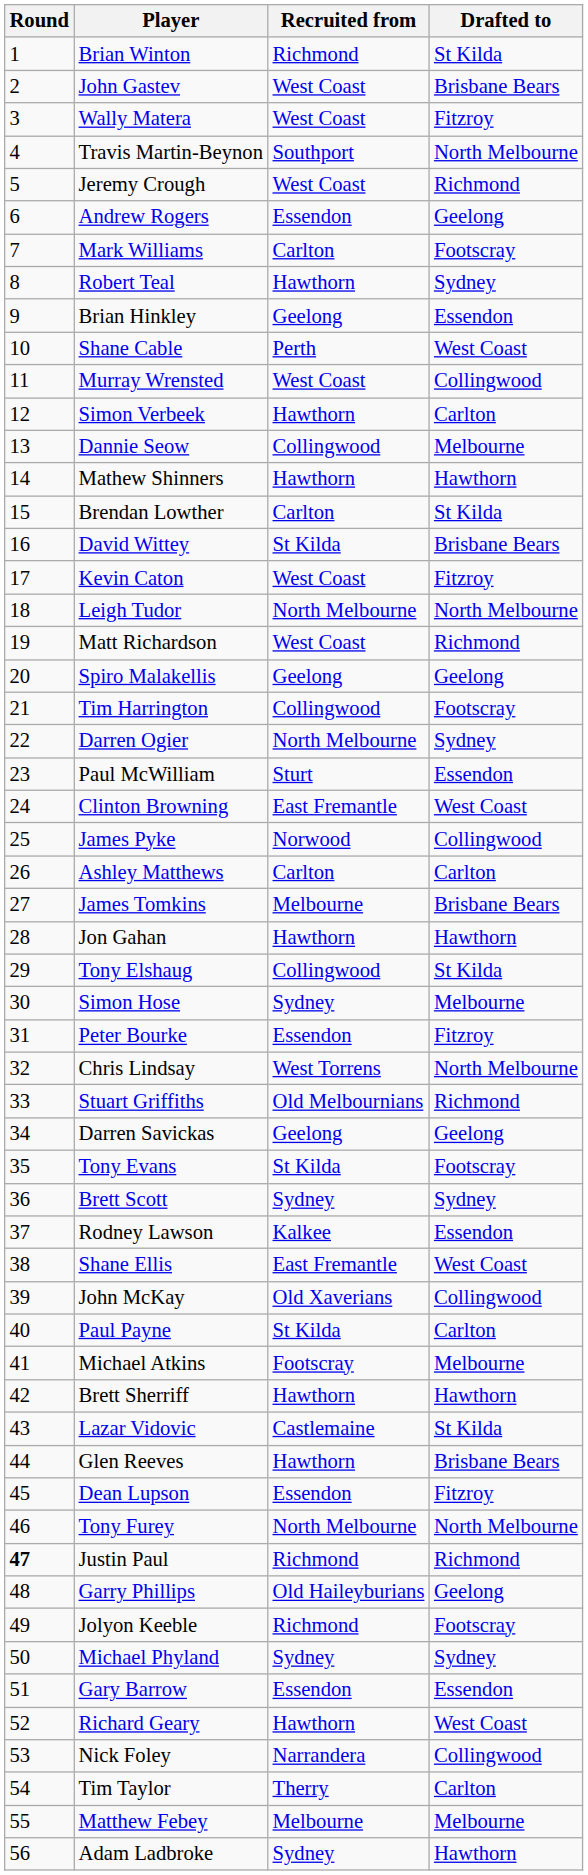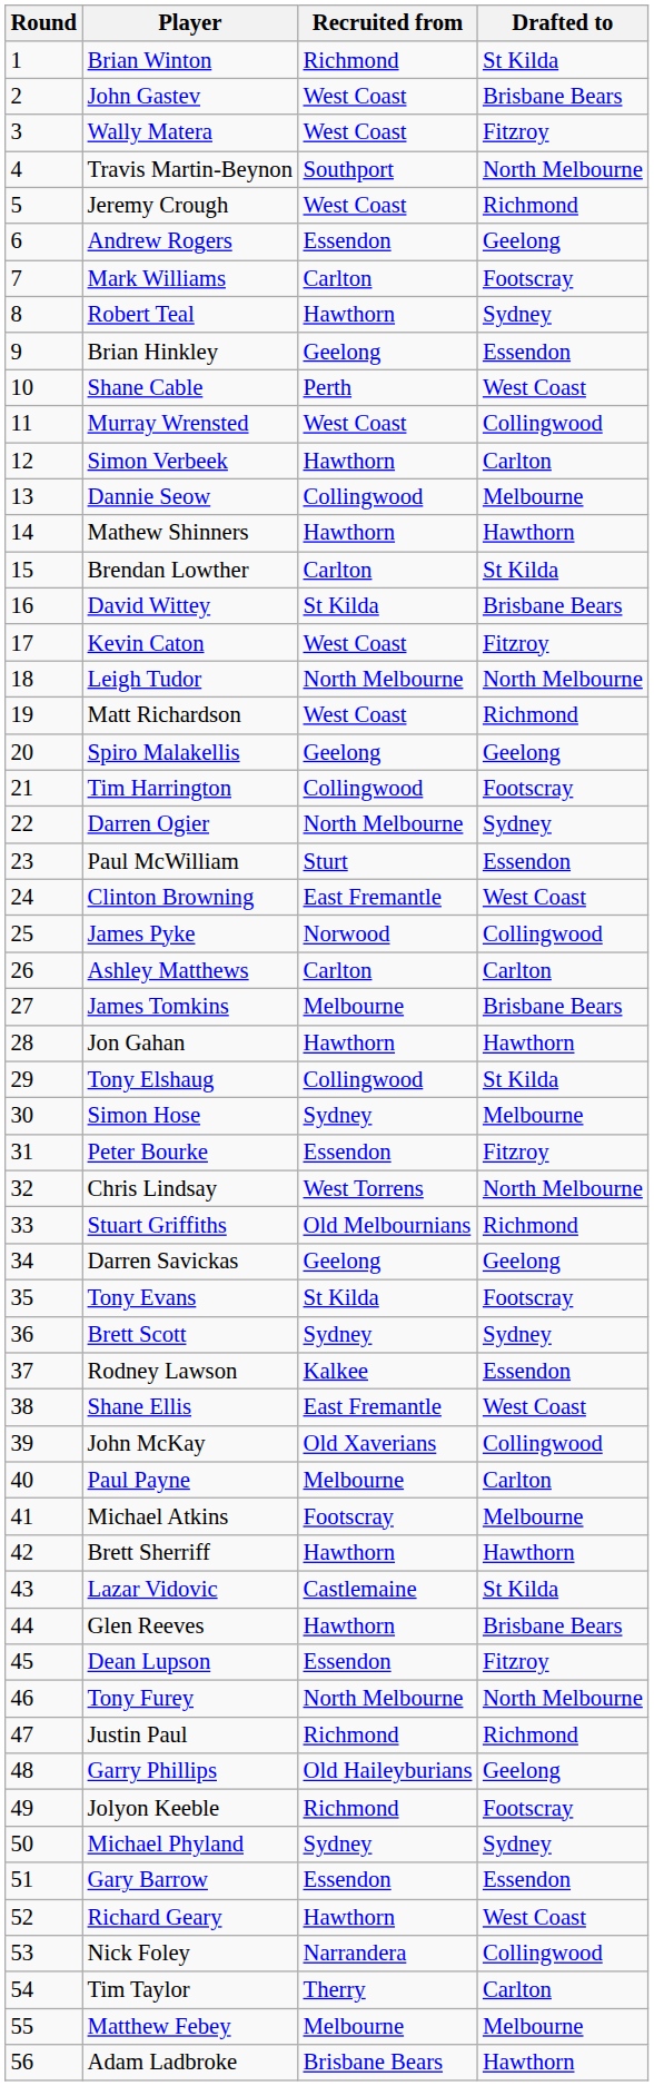 <table class="wikitable sortable">
 <tr>
 <th>Round</th>
 <th>Player</th>
 <th>Recruited from</th>
 <th>Drafted to</th>
 </tr>
 <tr>
 <td>1</td>
 <td><a href='#'>Brian Winton</a></td>
 <td><a href='#'>Richmond</a></td>
 <td><a href='#'>St Kilda</a></td>
 </tr>
 <tr>
 <td>2</td>
 <td><a href='#'>John Gastev</a></td>
 <td><a href='#'>West Coast</a></td>
 <td><a href='#'>Brisbane Bears</a></td>
 </tr>
 <tr>
 <td>3</td>
 <td><a href='#'>Wally Matera</a></td>
 <td><a href='#'>West Coast</a></td>
 <td><a href='#'>Fitzroy</a></td>
 </tr>
 <tr>
 <td>4</td>
 <td>Travis Martin-Beynon</td>
 <td><a href='#'>Southport</a></td>
 <td><a href='#'>North Melbourne</a></td>
 </tr>
 <tr>
 <td>5</td>
 <td>Jeremy Crough</td>
 <td><a href='#'>West Coast</a></td>
 <td><a href='#'>Richmond</a></td>
 </tr>
 <tr>
 <td>6</td>
 <td><a href='#'>Andrew Rogers</a></td>
 <td><a href='#'>Essendon</a></td>
 <td><a href='#'>Geelong</a></td>
 </tr>
 <tr>
 <td>7</td>
 <td><a href='#'>Mark Williams</a></td>
 <td><a href='#'>Carlton</a></td>
 <td><a href='#'>Footscray</a></td>
 </tr>
 <tr>
 <td>8</td>
 <td><a href='#'>Robert Teal</a></td>
 <td><a href='#'>Hawthorn</a></td>
 <td><a href='#'>Sydney</a></td>
 </tr>
 <tr>
 <td>9</td>
 <td>Brian Hinkley</td>
 <td><a href='#'>Geelong</a></td>
 <td><a href='#'>Essendon</a></td>
 </tr>
 <tr>
 <td>10</td>
 <td><a href='#'>Shane Cable</a></td>
 <td><a href='#'>Perth</a></td>
 <td><a href='#'>West Coast</a></td>
 </tr>
 <tr>
 <td>11</td>
 <td><a href='#'>Murray Wrensted</a></td>
 <td><a href='#'>West Coast</a></td>
 <td><a href='#'>Collingwood</a></td>
 </tr>
 <tr>
 <td>12</td>
 <td><a href='#'>Simon Verbeek</a></td>
 <td><a href='#'>Hawthorn</a></td>
 <td><a href='#'>Carlton</a></td>
 </tr>
 <tr>
 <td>13</td>
 <td><a href='#'>Dannie Seow</a></td>
 <td><a href='#'>Collingwood</a></td>
 <td><a href='#'>Melbourne</a></td>
 </tr>
 <tr>
 <td>14</td>
 <td>Mathew Shinners</td>
 <td><a href='#'>Hawthorn</a></td>
 <td><a href='#'>Hawthorn</a></td>
 </tr>
 <tr>
 <td>15</td>
 <td>Brendan Lowther</td>
 <td><a href='#'>Carlton</a></td>
 <td><a href='#'>St Kilda</a></td>
 </tr>
 <tr>
 <td>16</td>
 <td><a href='#'>David Wittey</a></td>
 <td><a href='#'>St Kilda</a></td>
 <td><a href='#'>Brisbane Bears</a></td>
 </tr>
 <tr>
 <td>17</td>
 <td><a href='#'>Kevin Caton</a></td>
 <td><a href='#'>West Coast</a></td>
 <td><a href='#'>Fitzroy</a></td>
 </tr>
 <tr>
 <td>18</td>
 <td><a href='#'>Leigh Tudor</a></td>
 <td><a href='#'>North Melbourne</a></td>
 <td><a href='#'>North Melbourne</a></td>
 </tr>
 <tr>
 <td>19</td>
 <td>Matt Richardson</td>
 <td><a href='#'>West Coast</a></td>
 <td><a href='#'>Richmond</a></td>
 </tr>
 <tr>
 <td>20</td>
 <td><a href='#'>Spiro Malakellis</a></td>
 <td><a href='#'>Geelong</a></td>
 <td><a href='#'>Geelong</a></td>
 </tr>
 <tr>
 <td>21</td>
 <td><a href='#'>Tim Harrington</a></td>
 <td><a href='#'>Collingwood</a></td>
 <td><a href='#'>Footscray</a></td>
 </tr>
 <tr>
 <td>22</td>
 <td><a href='#'>Darren Ogier</a></td>
 <td><a href='#'>North Melbourne</a></td>
 <td><a href='#'>Sydney</a></td>
 </tr>
 <tr>
 <td>23</td>
 <td>Paul McWilliam</td>
 <td><a href='#'>Sturt</a></td>
 <td><a href='#'>Essendon</a></td>
 </tr>
 <tr>
 <td>24</td>
 <td><a href='#'>Clinton Browning</a></td>
 <td><a href='#'>East Fremantle</a></td>
 <td><a href='#'>West Coast</a></td>
 </tr>
 <tr>
 <td>25</td>
 <td><a href='#'>James Pyke</a></td>
 <td><a href='#'>Norwood</a></td>
 <td><a href='#'>Collingwood</a></td>
 </tr>
 <tr>
 <td>26</td>
 <td><a href='#'>Ashley Matthews</a></td>
 <td><a href='#'>Carlton</a></td>
 <td><a href='#'>Carlton</a></td>
 </tr>
 <tr>
 <td>27</td>
 <td><a href='#'>James Tomkins</a></td>
 <td><a href='#'>Melbourne</a></td>
 <td><a href='#'>Brisbane Bears</a></td>
 </tr>
 <tr>
 <td>28</td>
 <td>Jon Gahan</td>
 <td><a href='#'>Hawthorn</a></td>
 <td><a href='#'>Hawthorn</a></td>
 </tr>
 <tr>
 <td>29</td>
 <td><a href='#'>Tony Elshaug</a></td>
 <td><a href='#'>Collingwood</a></td>
 <td><a href='#'>St Kilda</a></td>
 </tr>
 <tr>
 <td>30</td>
 <td><a href='#'>Simon Hose</a></td>
 <td><a href='#'>Sydney</a></td>
 <td><a href='#'>Melbourne</a></td>
 </tr>
 <tr>
 <td>31</td>
 <td><a href='#'>Peter Bourke</a></td>
 <td><a href='#'>Essendon</a></td>
 <td><a href='#'>Fitzroy</a></td>
 </tr>
 <tr>
 <td>32</td>
 <td>Chris Lindsay</td>
 <td><a href='#'>West Torrens</a></td>
 <td><a href='#'>North Melbourne</a></td>
 </tr>
 <tr>
 <td>33</td>
 <td><a href='#'>Stuart Griffiths</a></td>
 <td><a href='#'>Old Melbournians</a></td>
 <td><a href='#'>Richmond</a></td>
 </tr>
 <tr>
 <td>34</td>
 <td>Darren Savickas</td>
 <td><a href='#'>Geelong</a></td>
 <td><a href='#'>Geelong</a></td>
 </tr>
 <tr>
 <td>35</td>
 <td><a href='#'>Tony Evans</a></td>
 <td><a href='#'>St Kilda</a></td>
 <td><a href='#'>Footscray</a></td>
 </tr>
 <tr>
 <td>36</td>
 <td><a href='#'>Brett Scott</a></td>
 <td><a href='#'>Sydney</a></td>
 <td><a href='#'>Sydney</a></td>
 </tr>
 <tr>
 <td>37</td>
 <td>Rodney Lawson</td>
 <td><a href='#'>Kalkee</a></td>
 <td><a href='#'>Essendon</a></td>
 </tr>
 <tr>
 <td>38</td>
 <td><a href='#'>Shane Ellis</a></td>
 <td><a href='#'>East Fremantle</a></td>
 <td><a href='#'>West Coast</a></td>
 </tr>
 <tr>
 <td>39</td>
 <td>John McKay</td>
 <td><a href='#'>Old Xaverians</a></td>
 <td><a href='#'>Collingwood</a></td>
 </tr>
 <tr>
 <td>40</td>
 <td><a href='#'>Paul Payne</a></td>
-<td><a href='#'>St Kilda</a></td>
+<td><a href='#'>Melbourne</a></td>
 <td><a href='#'>Carlton</a></td>
 </tr>
 <tr>
 <td>41</td>
 <td>Michael Atkins</td>
 <td><a href='#'>Footscray</a></td>
 <td><a href='#'>Melbourne</a></td>
 </tr>
 <tr>
 <td>42</td>
 <td>Brett Sherriff</td>
 <td><a href='#'>Hawthorn</a></td>
 <td><a href='#'>Hawthorn</a></td>
 </tr>
 <tr>
 <td>43</td>
 <td><a href='#'>Lazar Vidovic</a></td>
 <td><a href='#'>Castlemaine</a></td>
 <td><a href='#'>St Kilda</a></td>
 </tr>
 <tr>
 <td>44</td>
 <td>Glen Reeves</td>
 <td><a href='#'>Hawthorn</a></td>
 <td><a href='#'>Brisbane Bears</a></td>
 </tr>
 <tr>
 <td>45</td>
 <td><a href='#'>Dean Lupson</a></td>
 <td><a href='#'>Essendon</a></td>
 <td><a href='#'>Fitzroy</a></td>
 </tr>
 <tr>
 <td>46</td>
 <td><a href='#'>Tony Furey</a></td>
 <td><a href='#'>North Melbourne</a></td>
 <td><a href='#'>North Melbourne</a></td>
 </tr>
 <tr>
-<td><strong>47</strong></td>
+<td>47</td>
 <td>Justin Paul</td>
 <td><a href='#'>Richmond</a></td>
 <td><a href='#'>Richmond</a></td>
 </tr>
 <tr>
 <td>48</td>
 <td><a href='#'>Garry Phillips</a></td>
 <td><a href='#'>Old Haileyburians</a></td>
 <td><a href='#'>Geelong</a></td>
 </tr>
 <tr>
 <td>49</td>
 <td>Jolyon Keeble</td>
 <td><a href='#'>Richmond</a></td>
 <td><a href='#'>Footscray</a></td>
 </tr>
 <tr>
 <td>50</td>
 <td><a href='#'>Michael Phyland</a></td>
 <td><a href='#'>Sydney</a></td>
 <td><a href='#'>Sydney</a></td>
 </tr>
 <tr>
 <td>51</td>
 <td><a href='#'>Gary Barrow</a></td>
 <td><a href='#'>Essendon</a></td>
 <td><a href='#'>Essendon</a></td>
 </tr>
 <tr>
 <td>52</td>
 <td><a href='#'>Richard Geary</a></td>
 <td><a href='#'>Hawthorn</a></td>
 <td><a href='#'>West Coast</a></td>
 </tr>
 <tr>
 <td>53</td>
 <td>Nick Foley</td>
 <td><a href='#'>Narrandera</a></td>
 <td><a href='#'>Collingwood</a></td>
 </tr>
 <tr>
 <td>54</td>
 <td>Tim Taylor</td>
 <td><a href='#'>Therry</a></td>
 <td><a href='#'>Carlton</a></td>
 </tr>
 <tr>
 <td>55</td>
 <td><a href='#'>Matthew Febey</a></td>
 <td><a href='#'>Melbourne</a></td>
 <td><a href='#'>Melbourne</a></td>
 </tr>
 <tr>
 <td>56</td>
 <td>Adam Ladbroke</td>
-<td><a href='#'>Sydney</a></td>
+<td><a href='#'>Brisbane Bears</a></td>
 <td><a href='#'>Hawthorn</a></td>
 </tr>
 </table>
